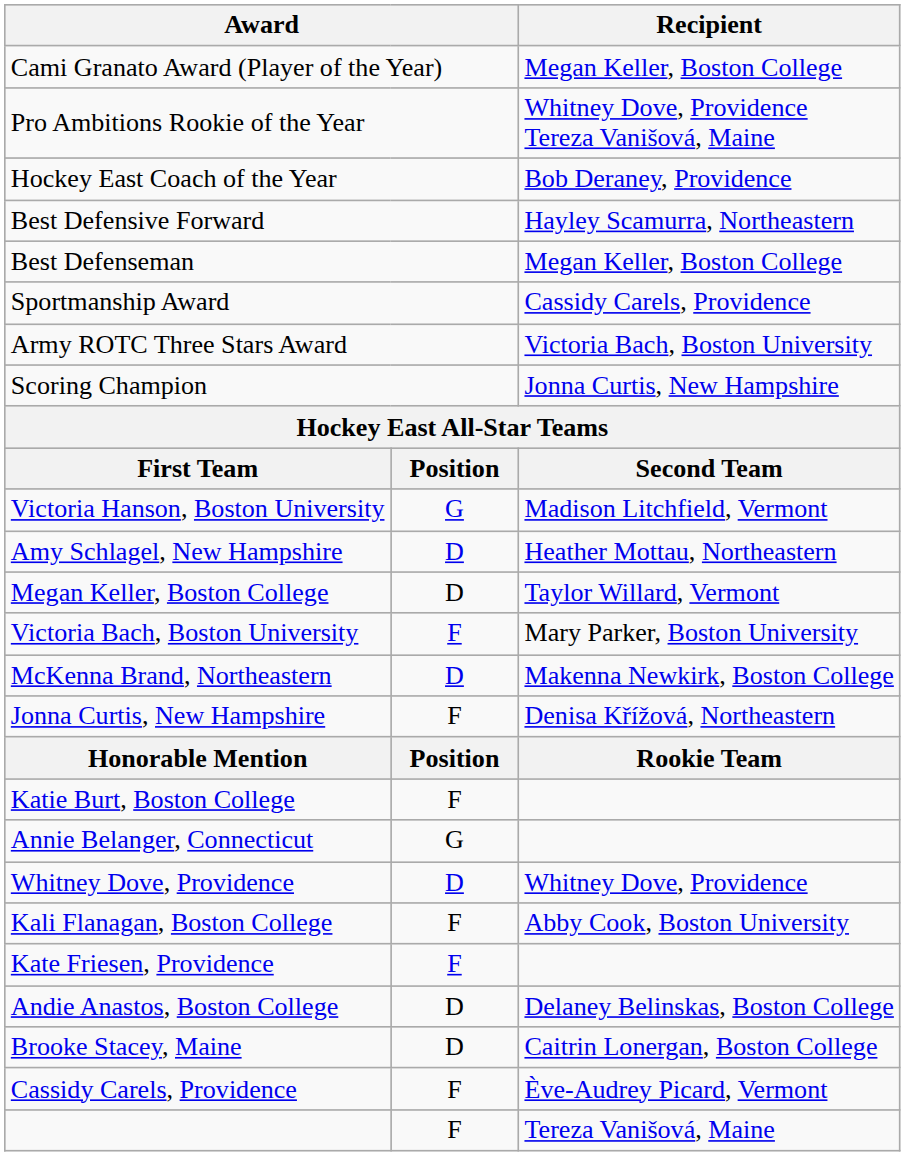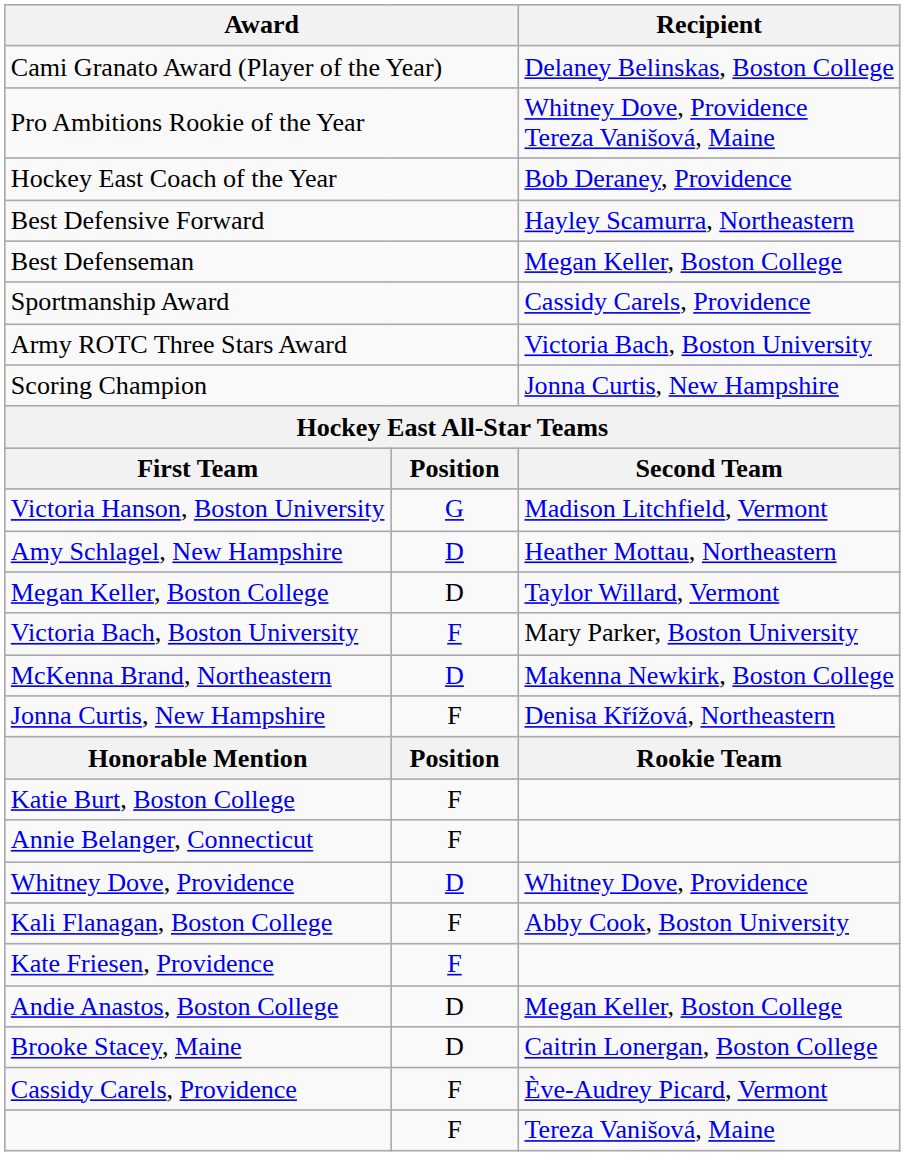 <table class="wikitable">
 <tr>
 <th colspan=2>Award</th>
 <th>Recipient</th>
 </tr>
 <tr>
 <td colspan=2>Cami Granato Award (Player of the Year)</td>
-<td><a href='#'>Megan Keller</a>, <a href='#'>Boston College</a></td>
+<td><a href='#'>Delaney Belinskas</a>, <a href='#'>Boston College</a></td>
 </tr>
 <tr>
 <td colspan=2>Pro Ambitions Rookie of the Year</td>
 <td><a href='#'>Whitney Dove</a>, <a href='#'>Providence</a><br><a href='#'>Tereza Vanišová</a>, <a href='#'>Maine</a></td>
 </tr>
 <tr>
 <td colspan=2>Hockey East Coach of the Year</td>
 <td><a href='#'>Bob Deraney</a>, <a href='#'>Providence</a></td>
 </tr>
 <tr>
 <td colspan=2>Best Defensive Forward</td>
 <td><a href='#'>Hayley Scamurra</a>, <a href='#'>Northeastern</a></td>
 </tr>
 <tr>
 <td colspan=2>Best Defenseman</td>
 <td><a href='#'>Megan Keller</a>, <a href='#'>Boston College</a></td>
 </tr>
 <tr>
 <td colspan=2>Sportmanship Award</td>
 <td><a href='#'>Cassidy Carels</a>, <a href='#'>Providence</a></td>
 </tr>
 <tr>
 <td colspan=2>Army ROTC Three Stars Award</td>
 <td><a href='#'>Victoria Bach</a>, <a href='#'>Boston University</a></td>
 </tr>
 <tr>
 <td colspan=2>Scoring Champion</td>
 <td><a href='#'>Jonna Curtis</a>, <a href='#'>New Hampshire</a></td>
 </tr>
 <tr>
 <th colspan=3>Hockey East All-Star Teams<br></th>
 </tr>
 <tr>
 <th>First Team</th>
 <th>  Position  </th>
 <th>Second Team</th>
 </tr>
 <tr>
 <td><a href='#'>Victoria Hanson</a>, <a href='#'>Boston University</a></td>
 <td align=center><a href='#'>G</a></td>
 <td><a href='#'>Madison Litchfield</a>, <a href='#'>Vermont</a></td>
 </tr>
 <tr>
 <td><a href='#'>Amy Schlagel</a>, <a href='#'>New Hampshire</a></td>
 <td align=center><a href='#'>D</a></td>
 <td><a href='#'>Heather Mottau</a>, <a href='#'>Northeastern</a></td>
 </tr>
 <tr>
 <td><a href='#'>Megan Keller</a>, <a href='#'>Boston College</a></td>
 <td align=center>D</td>
 <td><a href='#'>Taylor Willard</a>, <a href='#'>Vermont</a></td>
 </tr>
 <tr>
 <td><a href='#'>Victoria Bach</a>, <a href='#'>Boston University</a></td>
 <td align=center><a href='#'>F</a></td>
 <td>Mary Parker, <a href='#'>Boston University</a></td>
 </tr>
 <tr>
 <td><a href='#'>McKenna Brand</a>, <a href='#'>Northeastern</a></td>
 <td align=center><a href='#'>D</a></td>
 <td><a href='#'>Makenna Newkirk</a>, <a href='#'>Boston College</a></td>
 </tr>
 <tr>
 <td><a href='#'>Jonna Curtis</a>, <a href='#'>New Hampshire</a></td>
 <td align=center>F</td>
 <td><a href='#'>Denisa Křížová</a>, <a href='#'>Northeastern</a></td>
 </tr>
 <tr>
 <th>Honorable Mention</th>
 <th>  Position  </th>
 <th>Rookie Team</th>
 </tr>
 <tr>
 <td><a href='#'>Katie Burt</a>, <a href='#'>Boston College</a></td>
 <td align=center>F</td>
 <td></td>
 </tr>
 <tr>
 <td><a href='#'>Annie Belanger</a>, <a href='#'>Connecticut</a></td>
-<td align=center>G</td>
+<td align=center>F</td>
 <td></td>
 </tr>
 <tr>
 <td><a href='#'>Whitney Dove</a>, <a href='#'>Providence</a></td>
 <td align=center><a href='#'>D</a></td>
 <td><a href='#'>Whitney Dove</a>, <a href='#'>Providence</a></td>
 </tr>
 <tr>
 <td><a href='#'>Kali Flanagan</a>, <a href='#'>Boston College</a></td>
 <td align=center>F</td>
 <td><a href='#'>Abby Cook</a>, <a href='#'>Boston University</a></td>
 </tr>
 <tr>
 <td><a href='#'>Kate Friesen</a>, <a href='#'>Providence</a></td>
 <td align=center><a href='#'>F</a></td>
 <td></td>
 </tr>
 <tr>
 <td><a href='#'>Andie Anastos</a>, <a href='#'>Boston College</a></td>
 <td align=center>D</td>
-<td><a href='#'>Delaney Belinskas</a>, <a href='#'>Boston College</a></td>
+<td><a href='#'>Megan Keller</a>, <a href='#'>Boston College</a></td>
 </tr>
 <tr>
 <td><a href='#'>Brooke Stacey</a>, <a href='#'>Maine</a></td>
 <td align=center>D</td>
 <td><a href='#'>Caitrin Lonergan</a>, <a href='#'>Boston College</a></td>
 </tr>
 <tr>
 <td><a href='#'>Cassidy Carels</a>, <a href='#'>Providence</a></td>
 <td align=center>F</td>
 <td><a href='#'>Ève-Audrey Picard</a>, <a href='#'>Vermont</a></td>
 </tr>
 <tr>
 <td></td>
 <td align=center>F</td>
 <td><a href='#'>Tereza Vanišová</a>, <a href='#'>Maine</a></td>
 </tr>
 </table>
